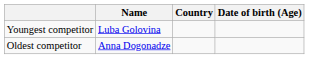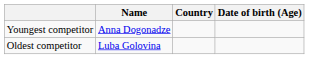 <table class="wikitable sortable">
 <tr>
 <th></th>
 <th>Name</th>
 <th>Country</th>
 <th>Date of birth (Age)</th>
 </tr>
 <tr>
 <td>Youngest competitor</td>
-<td><a href='#'>Luba Golovina</a></td>
+<td><a href='#'>Anna Dogonadze</a></td>
 <td></td>
 <td></td>
 </tr>
 <tr>
 <td>Oldest competitor</td>
-<td><a href='#'>Anna Dogonadze</a></td>
+<td><a href='#'>Luba Golovina</a></td>
 <td></td>
 <td></td>
 </tr>
 </table>
